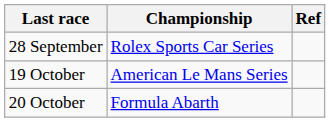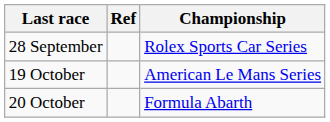 <table class="wikitable" style="font-size: 85%">
 <tr>
 <th>Last race</th>
+<th>Ref</th>
 <th>Championship</th>
-<th>Ref</th>
 </tr>
 <tr>
 <td>28 September</td>
+<td></td>
 <td><a href='#'>Rolex Sports Car Series</a></td>
-<td></td>
 </tr>
 <tr>
 <td>19 October</td>
+<td></td>
 <td><a href='#'>American Le Mans Series</a></td>
-<td></td>
 </tr>
 <tr>
 <td>20 October</td>
+<td></td>
 <td><a href='#'>Formula Abarth</a></td>
-<td></td>
 </tr>
 </table>
